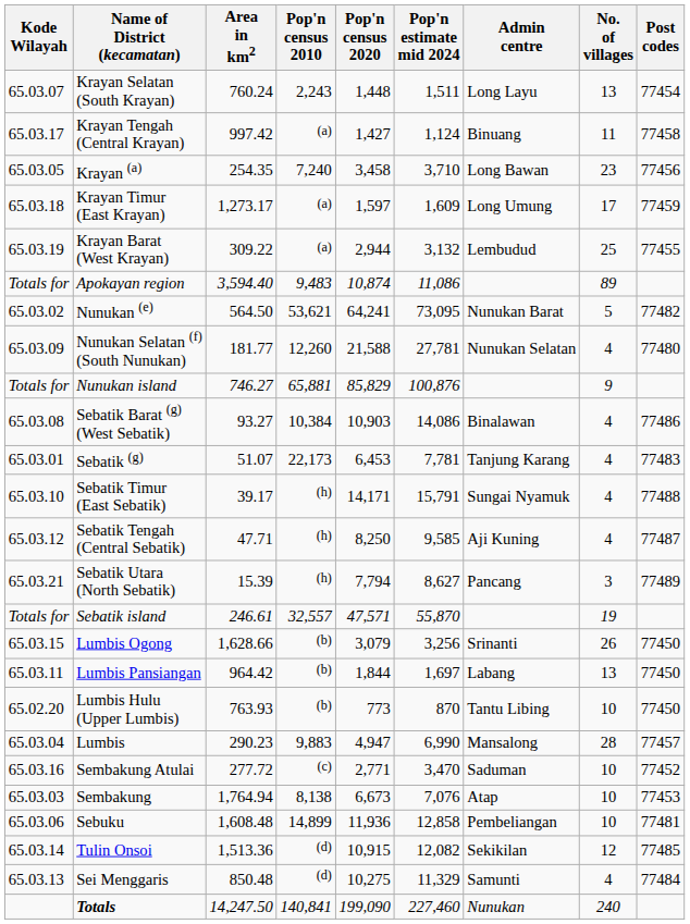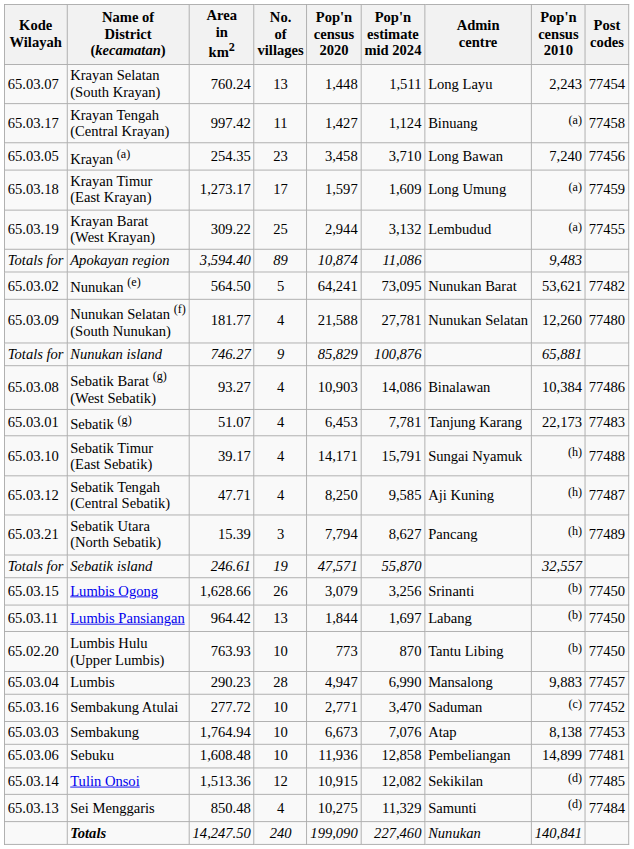 <table class="sortable wikitable">
 <tr>
 <th>Kode <br>Wilayah</th>
 <th>Name of<br>District <br> (<em>kecamatan</em>)</th>
 <th>Area <br>in<br> km<sup>2</sup></th>
-<th>Pop'n<br>census<br>2010</th>
+<th>No.<br>of <br>villages</th>
 <th>Pop'n<br>census<br>2020</th>
 <th>Pop'n<br>estimate<br>mid 2024</th>
 <th>Admin<br> centre</th>
-<th>No.<br>of <br>villages</th>
+<th>Pop'n<br>census<br>2010</th>
 <th>Post<br>codes</th>
 </tr>
 <tr>
 <td>65.03.07</td>
 <td>Krayan Selatan <br>(South Krayan)</td>
 <td align="right">760.24</td>
-<td align="right">2,243</td>
+<td align="center">13</td>
 <td align="right">1,448</td>
 <td align="right">1,511</td>
 <td>Long Layu</td>
-<td align="center">13</td>
+<td align="right">2,243</td>
 <td>77454</td>
 </tr>
 <tr>
 <td>65.03.17</td>
 <td>Krayan Tengah <br>(Central Krayan)</td>
 <td align="right">997.42</td>
-<td align="right"><sup>(a)</sup></td>
+<td align="center">11</td>
 <td align="right">1,427</td>
 <td align="right">1,124</td>
 <td>Binuang</td>
-<td align="center">11</td>
+<td align="right"><sup>(a)</sup></td>
 <td>77458</td>
 </tr>
 <tr>
 <td>65.03.05</td>
 <td>Krayan <sup>(a)</sup></td>
 <td align="right">254.35</td>
-<td align="right">7,240</td>
+<td align="center">23</td>
 <td align="right">3,458</td>
 <td align="right">3,710</td>
 <td>Long Bawan</td>
-<td align="center">23</td>
+<td align="right">7,240</td>
 <td>77456</td>
 </tr>
 <tr>
 <td>65.03.18</td>
 <td>Krayan Timur <br>(East Krayan)</td>
 <td align="right">1,273.17</td>
-<td align="right"><sup>(a)</sup></td>
+<td align="center">17</td>
 <td align="right">1,597</td>
 <td align="right">1,609</td>
 <td>Long Umung</td>
-<td align="center">17</td>
+<td align="right"><sup>(a)</sup></td>
 <td>77459</td>
 </tr>
 <tr>
 <td>65.03.19</td>
 <td>Krayan Barat <br>(West Krayan)</td>
 <td align="right">309.22</td>
-<td align="right"><sup>(a)</sup></td>
+<td align="center">25</td>
 <td align="right">2,944</td>
 <td align="right">3,132</td>
 <td>Lembudud</td>
-<td align="center">25</td>
+<td align="right"><sup>(a)</sup></td>
 <td>77455</td>
 </tr>
 <tr>
 <td><em>Totals for</em></td>
 <td><em>Apokayan region</em></td>
 <td align="right"><em>3,594.40</em></td>
-<td align="right"><em>9,483</em></td>
+<td align="center"><em>89</em></td>
 <td align="right"><em>10,874</em></td>
 <td align="right"><em>11,086</em></td>
 <td></td>
-<td align="center"><em>89</em></td>
+<td align="right"><em>9,483</em></td>
 <td></td>
 </tr>
 <tr>
 <td>65.03.02</td>
 <td>Nunukan <sup>(e)</sup></td>
 <td align="right">564.50</td>
-<td align="right">53,621</td>
+<td align="center">5</td>
 <td align="right">64,241</td>
 <td align="right">73,095</td>
 <td>Nunukan Barat</td>
-<td align="center">5</td>
+<td align="right">53,621</td>
 <td>77482</td>
 </tr>
 <tr>
 <td>65.03.09</td>
 <td>Nunukan Selatan <sup>(f)</sup><br>(South Nunukan)</td>
 <td align="right">181.77</td>
-<td align="right">12,260</td>
+<td align="center">4</td>
 <td align="right">21,588</td>
 <td align="right">27,781</td>
 <td>Nunukan Selatan</td>
-<td align="center">4</td>
+<td align="right">12,260</td>
 <td>77480</td>
 </tr>
 <tr>
 <td><em>Totals for</em></td>
 <td><em>Nunukan island</em></td>
 <td align="right"><em>746.27</em></td>
-<td align="right"><em>65,881</em></td>
+<td align="center"><em>9</em></td>
 <td align="right"><em>85,829</em></td>
 <td align="right"><em>100,876</em></td>
 <td></td>
-<td align="center"><em>9</em></td>
+<td align="right"><em>65,881</em></td>
 <td></td>
 </tr>
 <tr>
 <td>65.03.08</td>
 <td>Sebatik Barat <sup>(g)</sup><br>(West Sebatik)</td>
 <td align="right">93.27</td>
-<td align="right">10,384</td>
+<td align="center">4</td>
 <td align="right">10,903</td>
 <td align="right">14,086</td>
 <td>Binalawan</td>
-<td align="center">4</td>
+<td align="right">10,384</td>
 <td>77486</td>
 </tr>
 <tr>
 <td>65.03.01</td>
 <td>Sebatik <sup>(g)</sup></td>
 <td align="right">51.07</td>
-<td align="right">22,173</td>
+<td align="center">4</td>
 <td align="right">6,453</td>
 <td align="right">7,781</td>
 <td>Tanjung Karang</td>
-<td align="center">4</td>
+<td align="right">22,173</td>
 <td>77483</td>
 </tr>
 <tr>
 <td>65.03.10</td>
 <td>Sebatik Timur <br>(East Sebatik)</td>
 <td align="right">39.17</td>
-<td align="right"><sup>(h)</sup></td>
+<td align="center">4</td>
 <td align="right">14,171</td>
 <td align="right">15,791</td>
 <td>Sungai Nyamuk</td>
-<td align="center">4</td>
+<td align="right"><sup>(h)</sup></td>
 <td>77488</td>
 </tr>
 <tr>
 <td>65.03.12</td>
 <td>Sebatik Tengah <br>(Central Sebatik)</td>
 <td align="right">47.71</td>
-<td align="right"><sup>(h)</sup></td>
+<td align="center">4</td>
 <td align="right">8,250</td>
 <td align="right">9,585</td>
 <td>Aji Kuning</td>
-<td align="center">4</td>
+<td align="right"><sup>(h)</sup></td>
 <td>77487</td>
 </tr>
 <tr>
 <td>65.03.21</td>
 <td>Sebatik Utara <br>(North Sebatik)</td>
 <td align="right">15.39</td>
-<td align="right"><sup>(h)</sup></td>
+<td align="center">3</td>
 <td align="right">7,794</td>
 <td align="right">8,627</td>
 <td>Pancang</td>
-<td align="center">3</td>
+<td align="right"><sup>(h)</sup></td>
 <td>77489</td>
 </tr>
 <tr>
 <td><em>Totals for</em></td>
 <td><em>Sebatik island</em></td>
 <td align="right"><em>246.61</em></td>
-<td align="right"><em>32,557</em></td>
+<td align="center"><em>19</em></td>
 <td align="right"><em>47,571</em></td>
 <td align="right"><em>55,870</em></td>
 <td></td>
-<td align="center"><em>19</em></td>
+<td align="right"><em>32,557</em></td>
 <td></td>
 </tr>
 <tr>
 <td>65.03.15</td>
 <td><a href='#'>Lumbis Ogong</a></td>
 <td align="right">1,628.66</td>
-<td align="right"><sup>(b)</sup></td>
+<td align="center">26</td>
 <td align="right">3,079</td>
 <td align="right">3,256</td>
 <td>Srinanti</td>
-<td align="center">26</td>
+<td align="right"><sup>(b)</sup></td>
 <td>77450</td>
 </tr>
 <tr>
 <td>65.03.11</td>
 <td><a href='#'>Lumbis Pansiangan</a></td>
 <td align="right">964.42</td>
-<td align="right"><sup>(b)</sup></td>
+<td align="center">13</td>
 <td align="right">1,844</td>
 <td align="right">1,697</td>
 <td>Labang</td>
-<td align="center">13</td>
+<td align="right"><sup>(b)</sup></td>
 <td>77450</td>
 </tr>
 <tr>
 <td>65.02.20</td>
 <td>Lumbis Hulu <br> (Upper Lumbis)</td>
 <td align="right">763.93</td>
-<td align="right"><sup>(b)</sup></td>
+<td align="center">10</td>
 <td align="right">773</td>
 <td align="right">870</td>
 <td>Tantu Libing</td>
-<td align="center">10</td>
+<td align="right"><sup>(b)</sup></td>
 <td>77450</td>
 </tr>
 <tr>
 <td>65.03.04</td>
 <td>Lumbis</td>
 <td align="right">290.23</td>
-<td align="right">9,883</td>
+<td align="center">28</td>
 <td align="right">4,947</td>
 <td align="right">6,990</td>
 <td>Mansalong</td>
-<td align="center">28</td>
+<td align="right">9,883</td>
 <td>77457</td>
 </tr>
 <tr>
 <td>65.03.16</td>
 <td>Sembakung Atulai</td>
 <td align="right">277.72</td>
-<td align="right"><sup>(c)</sup></td>
+<td align="center">10</td>
 <td align="right">2,771</td>
 <td align="right">3,470</td>
 <td>Saduman</td>
-<td align="center">10</td>
+<td align="right"><sup>(c)</sup></td>
 <td>77452</td>
 </tr>
 <tr>
 <td>65.03.03</td>
 <td>Sembakung</td>
 <td align="right">1,764.94</td>
-<td align="right">8,138</td>
+<td align="center">10</td>
 <td align="right">6,673</td>
 <td align="right">7,076</td>
 <td>Atap</td>
-<td align="center">10</td>
+<td align="right">8,138</td>
 <td>77453</td>
 </tr>
 <tr>
 <td>65.03.06</td>
 <td>Sebuku</td>
 <td align="right">1,608.48</td>
-<td align="right">14,899</td>
+<td align="center">10</td>
 <td align="right">11,936</td>
 <td align="right">12,858</td>
 <td>Pembeliangan</td>
-<td align="center">10</td>
+<td align="right">14,899</td>
 <td>77481</td>
 </tr>
 <tr>
 <td>65.03.14</td>
 <td><a href='#'>Tulin Onsoi</a></td>
 <td align="right">1,513.36</td>
-<td align="right"><sup>(d)</sup></td>
+<td align="center">12</td>
 <td align="right">10,915</td>
 <td align="right">12,082</td>
 <td>Sekikilan</td>
-<td align="center">12</td>
+<td align="right"><sup>(d)</sup></td>
 <td>77485</td>
 </tr>
 <tr>
 <td>65.03.13</td>
 <td>Sei Menggaris</td>
 <td align="right">850.48</td>
-<td align="right"><sup>(d)</sup></td>
+<td align="center">4</td>
 <td align="right">10,275</td>
 <td align="right">11,329</td>
 <td>Samunti</td>
-<td align="center">4</td>
+<td align="right"><sup>(d)</sup></td>
 <td>77484</td>
 </tr>
 <tr>
 <td></td>
 <td><strong><em>Totals</em></strong></td>
 <td align="right"><em>14,247.50</em></td>
-<td align="right"><em>140,841</em></td>
+<td align="center"><em>240</em></td>
 <td align="right"><em>199,090</em></td>
 <td align="right"><em>227,460</em></td>
 <td><em>Nunukan</em></td>
-<td align="center"><em>240</em></td>
+<td align="right"><em>140,841</em></td>
 <td></td>
 </tr>
 </table>
